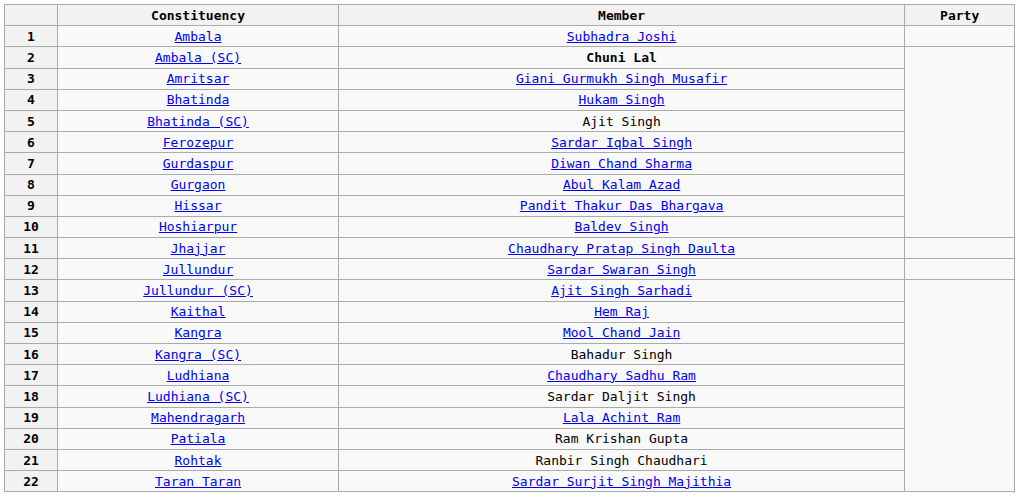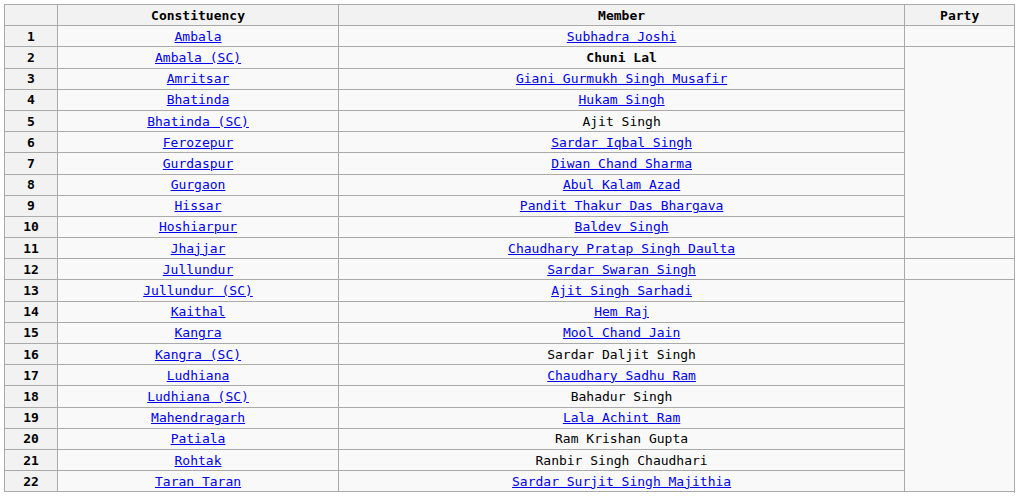 <table class="wikitable sortable" style="width:80%; text-align:center">
 <tr>
 <th></th>
 <th>Constituency</th>
 <th>Member</th>
 <th colspan="2" scope="col">Party</th>
 </tr>
 <tr>
 <th>1</th>
 <td><a href='#'>Ambala</a></td>
 <td><a href='#'>Subhadra Joshi</a></td>
 <td></td>
 </tr>
 <tr>
 <th>2</th>
 <td><a href='#'>Ambala (SC)</a></td>
 <td><strong>Chuni Lal</strong></td>
 </tr>
 <tr>
 <th>3</th>
 <td><a href='#'>Amritsar</a></td>
 <td><a href='#'>Giani Gurmukh Singh Musafir</a></td>
 </tr>
 <tr>
 <th>4</th>
 <td><a href='#'>Bhatinda</a></td>
 <td><a href='#'>Hukam Singh</a></td>
 </tr>
 <tr>
 <th>5</th>
 <td><a href='#'>Bhatinda (SC)</a></td>
 <td>Ajit Singh</td>
 </tr>
 <tr>
 <th>6</th>
 <td><a href='#'>Ferozepur</a></td>
 <td><a href='#'>Sardar Iqbal Singh</a></td>
 </tr>
 <tr>
 <th>7</th>
 <td><a href='#'>Gurdaspur</a></td>
 <td><a href='#'>Diwan Chand Sharma</a></td>
 </tr>
 <tr>
 <th>8</th>
 <td><a href='#'>Gurgaon</a></td>
 <td><a href='#'>Abul Kalam Azad</a></td>
 </tr>
 <tr>
 <th>9</th>
 <td><a href='#'>Hissar</a></td>
 <td><a href='#'>Pandit Thakur Das Bhargava</a></td>
 </tr>
 <tr>
 <th>10</th>
 <td><a href='#'>Hoshiarpur</a></td>
 <td><a href='#'>Baldev Singh</a></td>
 </tr>
 <tr>
 <th>11</th>
 <td><a href='#'>Jhajjar</a></td>
 <td><a href='#'>Chaudhary Pratap Singh Daulta</a></td>
 <td></td>
 </tr>
 <tr>
 <th>12</th>
 <td><a href='#'>Jullundur</a></td>
 <td><a href='#'>Sardar Swaran Singh</a></td>
 <td></td>
 </tr>
 <tr>
 <th>13</th>
 <td><a href='#'>Jullundur (SC)</a></td>
 <td><a href='#'>Ajit Singh Sarhadi</a></td>
 </tr>
 <tr>
 <th>14</th>
 <td><a href='#'>Kaithal</a></td>
 <td><a href='#'>Hem Raj</a></td>
 </tr>
 <tr>
 <th>15</th>
 <td><a href='#'>Kangra</a></td>
 <td><a href='#'>Mool Chand Jain</a></td>
 </tr>
 <tr>
 <th>16</th>
 <td><a href='#'>Kangra (SC)</a></td>
-<td>Bahadur Singh</td>
+<td>Sardar Daljit Singh</td>
 </tr>
 <tr>
 <th>17</th>
 <td><a href='#'>Ludhiana</a></td>
 <td><a href='#'>Chaudhary Sadhu Ram</a></td>
 </tr>
 <tr>
 <th>18</th>
 <td><a href='#'>Ludhiana (SC)</a></td>
-<td>Sardar Daljit Singh</td>
+<td>Bahadur Singh</td>
 </tr>
 <tr>
 <th>19</th>
 <td><a href='#'>Mahendragarh</a></td>
 <td><a href='#'>Lala Achint Ram</a></td>
 </tr>
 <tr>
 <th>20</th>
 <td><a href='#'>Patiala</a></td>
 <td>Ram Krishan Gupta</td>
 </tr>
 <tr>
 <th>21</th>
 <td><a href='#'>Rohtak</a></td>
 <td>Ranbir Singh Chaudhari</td>
 </tr>
 <tr>
 <th>22</th>
 <td><a href='#'>Taran Taran</a></td>
 <td><a href='#'>Sardar Surjit Singh Majithia</a></td>
 </tr>
 <tr>
 </tr>
 </table>
